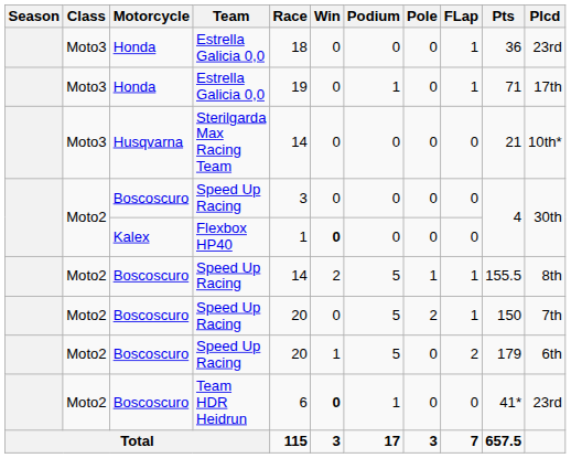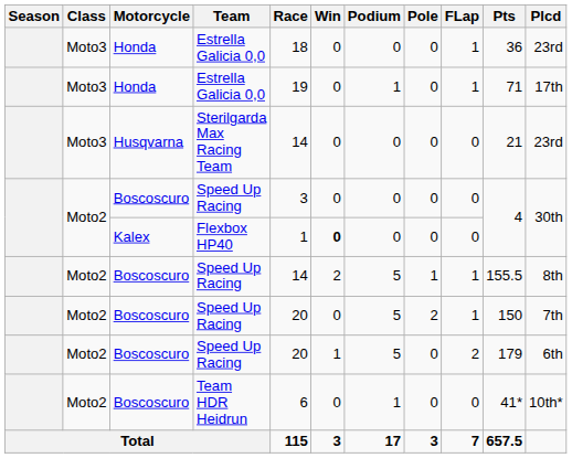 <table class="wikitable" style="text-align:right;">
 <tr>
 <th>Season</th>
 <th>Class</th>
 <th>Motorcycle</th>
 <th>Team</th>
 <th>Race</th>
 <th>Win</th>
 <th>Podium</th>
 <th>Pole</th>
 <th>FLap</th>
 <th>Pts</th>
 <th>Plcd</th>
 </tr>
 <tr>
 <th></th>
 <td>Moto3</td>
 <td style="text-align:left;"><a href='#'>Honda</a></td>
 <td style="text-align:left;"><a href='#'>Estrella Galicia 0,0</a></td>
 <td>18</td>
 <td>0</td>
 <td>0</td>
 <td>0</td>
 <td>1</td>
 <td>36</td>
 <td>23rd</td>
 </tr>
 <tr>
 <th></th>
 <td>Moto3</td>
 <td style="text-align:left;"><a href='#'>Honda</a></td>
 <td style="text-align:left;"><a href='#'>Estrella Galicia 0,0</a></td>
 <td>19</td>
 <td>0</td>
 <td>1</td>
 <td>0</td>
 <td>1</td>
 <td>71</td>
 <td>17th</td>
 </tr>
 <tr>
 <th></th>
 <td>Moto3</td>
 <td style="text-align:left;"><a href='#'>Husqvarna</a></td>
 <td style="text-align:left;"><a href='#'>Sterilgarda Max Racing Team</a></td>
 <td>14</td>
 <td>0</td>
 <td>0</td>
 <td>0</td>
 <td>0</td>
 <td>21</td>
-<td>10th*</td>
+<td>23rd</td>
 </tr>
 <tr>
 <th rowspan="2"></th>
 <td rowspan="2">Moto2</td>
 <td style="text-align:left;"><a href='#'>Boscoscuro</a></td>
 <td style="text-align:left;"><a href='#'>Speed Up Racing</a></td>
 <td>3</td>
 <td>0</td>
 <td>0</td>
 <td>0</td>
 <td>0</td>
 <td rowspan="2">4</td>
 <td rowspan="2">30th</td>
 </tr>
 <tr>
 <td style="text-align:left;"><a href='#'>Kalex</a></td>
 <td style="text-align:left;"><a href='#'>Flexbox HP40</a></td>
 <td>1</td>
 <td><strong>0</strong></td>
 <td>0</td>
 <td>0</td>
 <td>0</td>
 </tr>
 <tr>
 <th></th>
 <td>Moto2</td>
 <td style="text-align:left;"><a href='#'>Boscoscuro</a></td>
 <td style="text-align:left;"><a href='#'>Speed Up Racing</a></td>
 <td>14</td>
 <td>2</td>
 <td>5</td>
 <td>1</td>
 <td>1</td>
 <td>155.5</td>
 <td>8th</td>
 </tr>
 <tr>
 <th></th>
 <td>Moto2</td>
 <td style="text-align:left;"><a href='#'>Boscoscuro</a></td>
 <td style="text-align:left;"><a href='#'>Speed Up Racing</a></td>
 <td>20</td>
 <td>0</td>
 <td>5</td>
 <td>2</td>
 <td>1</td>
 <td>150</td>
 <td>7th</td>
 </tr>
 <tr>
 <th></th>
 <td>Moto2</td>
 <td style="text-align:left;"><a href='#'>Boscoscuro</a></td>
 <td style="text-align:left;"><a href='#'>Speed Up Racing</a></td>
 <td>20</td>
 <td>1</td>
 <td>5</td>
 <td>0</td>
 <td>2</td>
 <td>179</td>
 <td>6th</td>
 </tr>
 <tr>
 <th></th>
 <td>Moto2</td>
 <td style="text-align:left;"><a href='#'>Boscoscuro</a></td>
 <td style="text-align:left;"><a href='#'>Team HDR Heidrun</a></td>
 <td>6</td>
-<td><strong>0</strong></td>
+<td>0</td>
 <td>1</td>
 <td>0</td>
 <td>0</td>
 <td>41*</td>
-<td>23rd</td>
+<td>10th*</td>
 </tr>
 <tr>
 <th colspan="4">Total</th>
 <td><strong>115</strong></td>
 <td><strong>3</strong></td>
 <td><strong>17</strong></td>
 <td><strong>3</strong></td>
 <td><strong>7</strong></td>
 <td><strong>657.5</strong></td>
 <td></td>
 </tr>
 </table>
